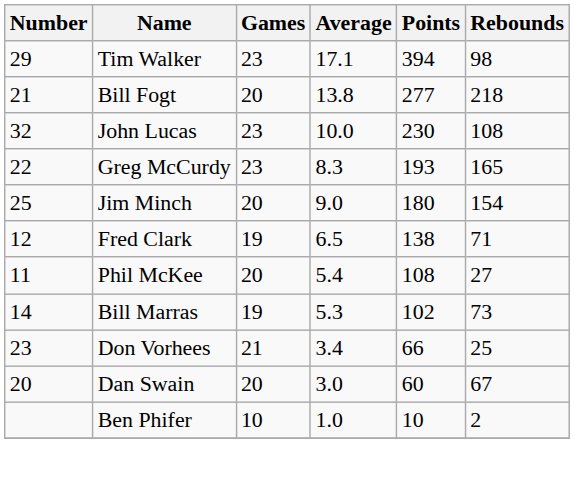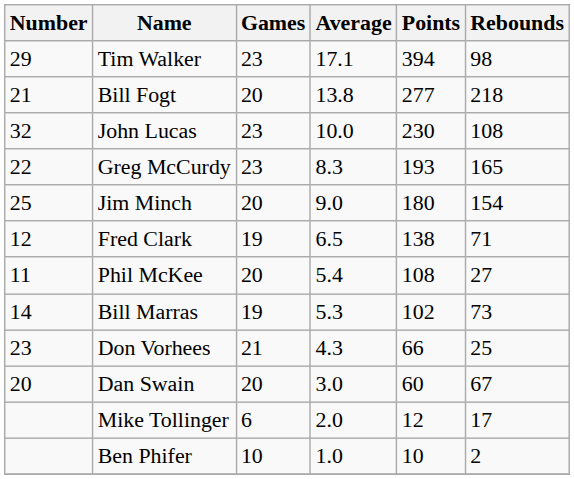 <table class="wikitable" style="font-size: 95%;">
 <tr>
 <th>Number</th>
 <th>Name</th>
 <th>Games</th>
 <th>Average</th>
 <th>Points</th>
 <th>Rebounds</th>
 </tr>
 <tr>
 <td>29</td>
 <td>Tim Walker</td>
 <td>23</td>
 <td>17.1</td>
 <td>394</td>
 <td>98</td>
 </tr>
 <tr>
 <td>21</td>
 <td>Bill Fogt</td>
 <td>20</td>
 <td>13.8</td>
 <td>277</td>
 <td>218</td>
 </tr>
 <tr>
 <td>32</td>
 <td>John Lucas</td>
 <td>23</td>
 <td>10.0</td>
 <td>230</td>
 <td>108</td>
 </tr>
 <tr>
 <td>22</td>
 <td>Greg McCurdy</td>
 <td>23</td>
 <td>8.3</td>
 <td>193</td>
 <td>165</td>
 </tr>
 <tr>
 <td>25</td>
 <td>Jim Minch</td>
 <td>20</td>
 <td>9.0</td>
 <td>180</td>
 <td>154</td>
 </tr>
 <tr>
 <td>12</td>
 <td>Fred Clark</td>
 <td>19</td>
 <td>6.5</td>
 <td>138</td>
 <td>71</td>
 </tr>
 <tr>
 <td>11</td>
 <td>Phil McKee</td>
 <td>20</td>
 <td>5.4</td>
 <td>108</td>
 <td>27</td>
 </tr>
 <tr>
 <td>14</td>
 <td>Bill Marras</td>
 <td>19</td>
 <td>5.3</td>
 <td>102</td>
 <td>73</td>
 </tr>
 <tr>
 <td>23</td>
 <td>Don Vorhees</td>
 <td>21</td>
-<td>3.4</td>
+<td>4.3</td>
 <td>66</td>
 <td>25</td>
 </tr>
 <tr>
 <td>20</td>
 <td>Dan Swain</td>
 <td>20</td>
 <td>3.0</td>
 <td>60</td>
 <td>67</td>
 </tr>
 <tr>
 <td></td>
+<td>Mike Tollinger</td>
+<td>6</td>
+<td>2.0</td>
+<td>12</td>
+<td>17</td>
+</tr>
+<tr>
+<td></td>
 <td>Ben Phifer</td>
 <td>10</td>
 <td>1.0</td>
 <td>10</td>
 <td>2</td>
 </tr>
 <tr>
 </tr>
 </table>
